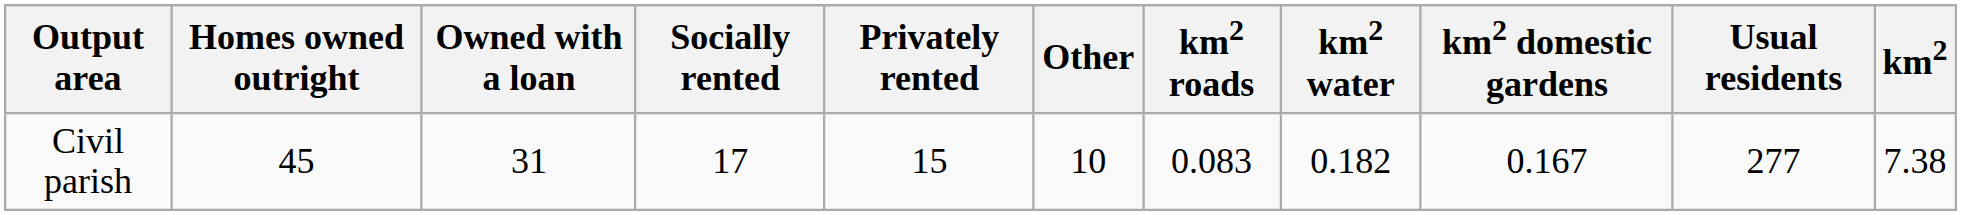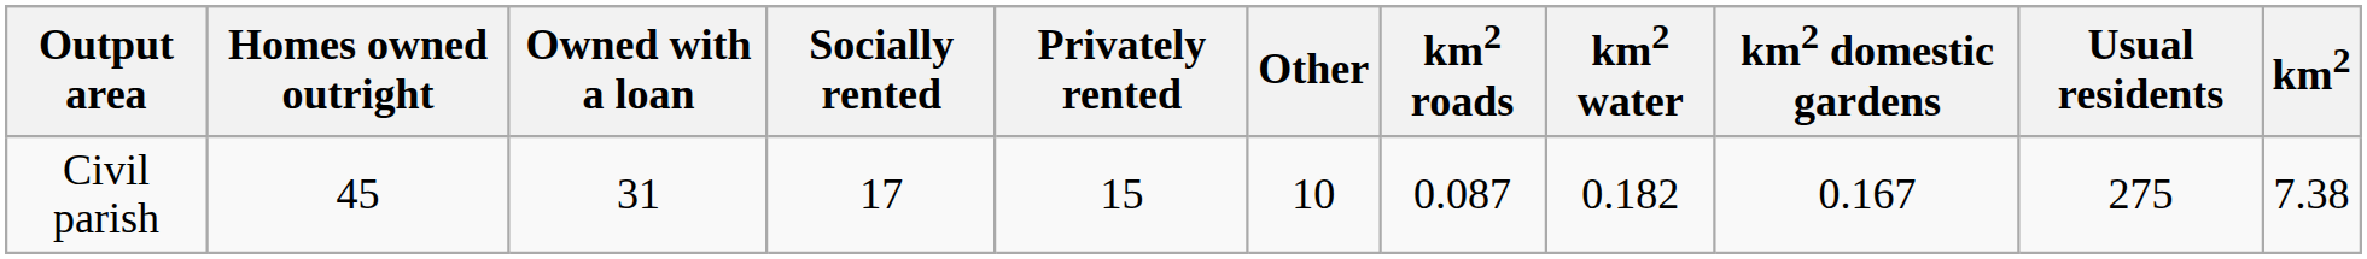 <table class="wikitable">
 <tr>
 </tr>
 <tr>
 <th>Output area</th>
 <th>Homes owned outright</th>
 <th>Owned with a loan</th>
 <th>Socially rented</th>
 <th>Privately rented</th>
 <th>Other</th>
 <th>km<sup>2</sup> roads</th>
 <th>km<sup>2</sup> water</th>
 <th>km<sup>2</sup>  domestic gardens</th>
 <th>Usual residents</th>
 <th>km<sup>2</sup></th>
 </tr>
 <tr align=center>
 <td>Civil parish</td>
 <td>45</td>
 <td>31</td>
 <td>17</td>
 <td>15</td>
 <td>10</td>
-<td>0.083</td>
+<td>0.087</td>
 <td>0.182</td>
 <td>0.167</td>
-<td>277</td>
+<td>275</td>
 <td>7.38</td>
 </tr>
 </table>
